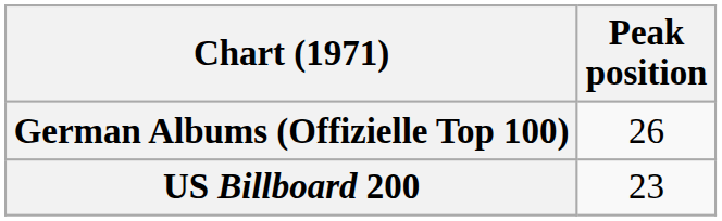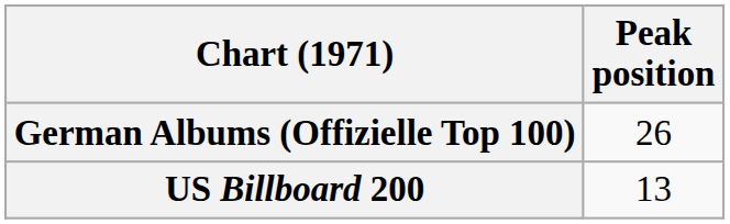 <table class="wikitable sortable plainrowheaders">
 <tr>
 <th>Chart (1971)</th>
 <th>Peak<br>position</th>
 </tr>
 <tr>
 <th scope="row">German Albums (Offizielle Top 100)</th>
 <td align="center">26</td>
 </tr>
 <tr>
 <th scope="row">US <em>Billboard</em> 200</th>
-<td align="center">23</td>
+<td align="center">13</td>
 </tr>
 </table>
